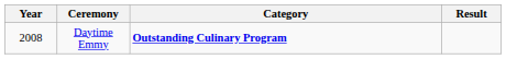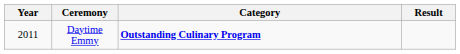 <table class="wikitable" width="55%">
 <tr>
 <th width="7%">Year</th>
 <th width="7%">Ceremony</th>
 <th width="42%">Category</th>
 <th width="8%">Result</th>
 </tr>
 <tr>
-<td align=center>2008</td>
+<td align=center>2011</td>
 <td align=center><a href='#'>Daytime Emmy</a></td>
 <td><strong><a href='#'>Outstanding Culinary Program</a></strong></td>
 <td></td>
 </tr>
 </table>
